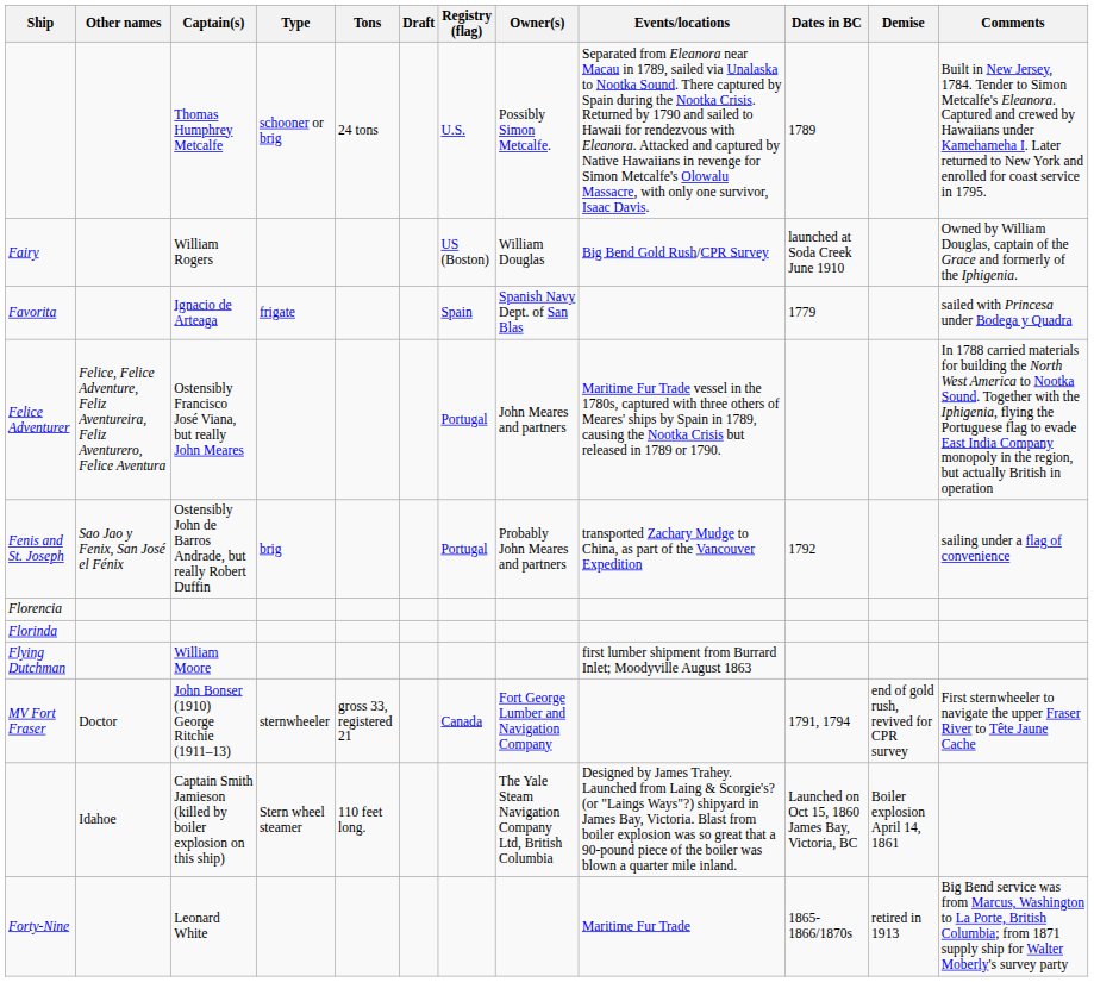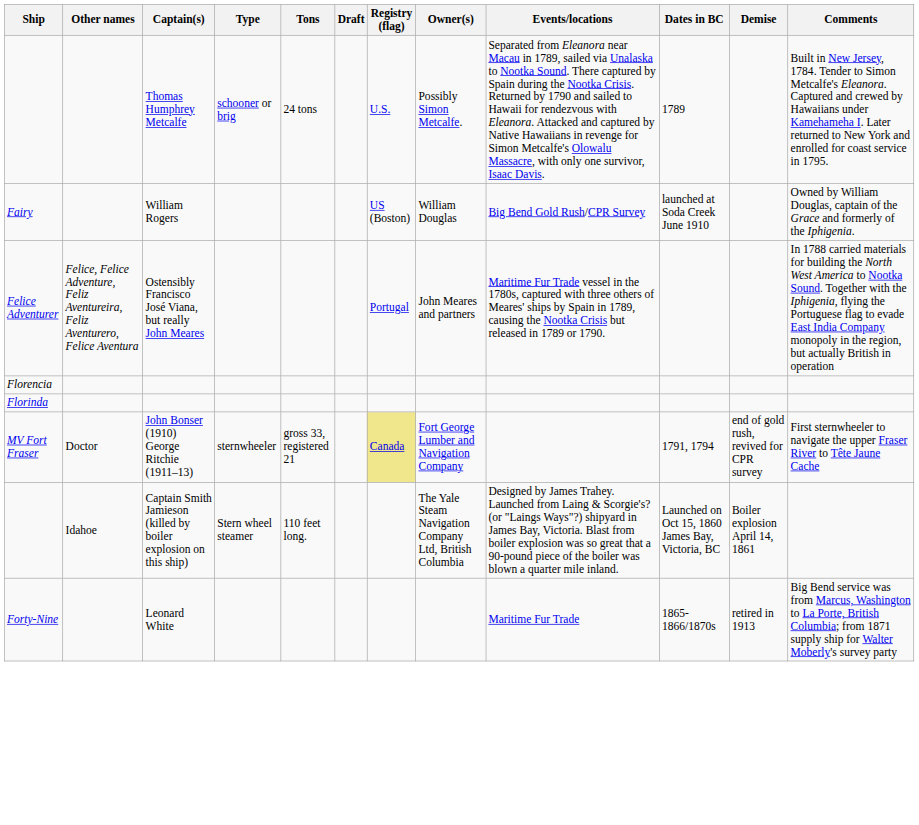 <table class="wikitable sortable" style="width:100%">
 <tr>
 <th>Ship</th>
 <th>Other names</th>
 <th>Captain(s)</th>
 <th>Type</th>
 <th>Tons </th>
 <th>Draft </th>
 <th>Registry (flag)</th>
 <th>Owner(s) </th>
 <th>Events/locations</th>
 <th>Dates in BC</th>
 <th>Demise </th>
 <th>Comments</th>
 </tr>
 <tr>
 <td><em></em></td>
 <td></td>
 <td><a href='#'>Thomas Humphrey Metcalfe</a></td>
 <td><a href='#'>schooner</a> or <a href='#'>brig</a></td>
 <td>24 tons</td>
 <td></td>
 <td><a href='#'>U.S.</a></td>
 <td>Possibly <a href='#'>Simon Metcalfe</a>.</td>
 <td>Separated from <em>Eleanora</em> near <a href='#'>Macau</a> in 1789, sailed via <a href='#'>Unalaska</a> to <a href='#'>Nootka Sound</a>. There captured by Spain during the <a href='#'>Nootka Crisis</a>. Returned by 1790 and sailed to Hawaii for rendezvous with <em>Eleanora</em>. Attacked and captured by Native Hawaiians in revenge for Simon Metcalfe's <a href='#'>Olowalu Massacre</a>, with only one survivor, <a href='#'>Isaac Davis</a>.</td>
 <td>1789</td>
 <td></td>
 <td>Built in <a href='#'>New Jersey</a>, 1784. Tender to Simon Metcalfe's <em>Eleanora</em>. Captured and crewed by Hawaiians under <a href='#'>Kamehameha I</a>. Later returned to New York and enrolled for coast service in 1795.</td>
 </tr>
 <tr>
 <td><em><a href='#'>Fairy</a></em></td>
 <td></td>
 <td>William Rogers</td>
 <td></td>
 <td></td>
 <td></td>
 <td><a href='#'>US</a> (Boston)</td>
 <td>William Douglas</td>
 <td><a href='#'>Big Bend Gold Rush</a>/<a href='#'>CPR Survey</a></td>
 <td>launched at Soda Creek June 1910</td>
 <td></td>
 <td>Owned by William Douglas, captain of the <em>Grace</em> and formerly of the <em>Iphigenia</em>.</td>
 </tr>
 <tr>
-<td><em><a href='#'>Favorita</a></em></td>
-<td></td>
-<td><a href='#'>Ignacio de Arteaga</a></td>
-<td><a href='#'>frigate</a></td>
-<td></td>
-<td></td>
-<td><a href='#'>Spain</a></td>
-<td><a href='#'>Spanish Navy</a> Dept. of <a href='#'>San Blas</a></td>
-<td></td>
-<td>1779</td>
-<td></td>
-<td>sailed with <em>Princesa</em> under <a href='#'>Bodega y Quadra</a></td>
-</tr>
-<tr>
 <td><em><a href='#'>Felice Adventurer</a></em></td>
 <td><em>Felice, Felice Adventure, Feliz Aventureira, Feliz Aventurero, Felice Aventura</em></td>
 <td>Ostensibly Francisco José Viana, but really <a href='#'>John Meares</a></td>
 <td></td>
 <td></td>
 <td></td>
 <td><a href='#'>Portugal</a></td>
 <td>John Meares and partners</td>
 <td><a href='#'>Maritime Fur Trade</a> vessel in the 1780s, captured with three others of Meares' ships by Spain in 1789, causing the <a href='#'>Nootka Crisis</a> but released in 1789 or 1790.</td>
 <td></td>
 <td></td>
 <td>In 1788 carried materials for building the <em>North West America</em> to <a href='#'>Nootka Sound</a>.  Together with the <em>Iphigenia</em>, flying the Portuguese flag to evade <a href='#'>East India Company</a> monopoly in the region, but actually British in operation</td>
-</tr>
-<tr>
-<td><em><a href='#'>Fenis and St. Joseph</a></em></td>
-<td><em>Sao Jao y Fenix</em>, <em>San José el Fénix</em></td>
-<td>Ostensibly John de Barros Andrade, but really Robert Duffin</td>
-<td><a href='#'>brig</a></td>
-<td></td>
-<td></td>
-<td><a href='#'>Portugal</a></td>
-<td>Probably John Meares and partners</td>
-<td>transported <a href='#'>Zachary Mudge</a> to China, as part of the <a href='#'>Vancouver Expedition</a></td>
-<td>1792</td>
-<td></td>
-<td>sailing under a <a href='#'>flag of convenience</a></td>
 </tr>
 <tr>
 <td><em>Florencia</em></td>
 <td></td>
 <td></td>
 <td></td>
 <td></td>
 <td></td>
 <td></td>
 <td></td>
 <td></td>
 <td></td>
 <td></td>
 <td></td>
 </tr>
 <tr>
 <td><em><a href='#'>Florinda</a></em></td>
 <td></td>
 <td></td>
 <td></td>
 <td></td>
 <td></td>
 <td></td>
 <td></td>
 <td></td>
 <td></td>
 <td></td>
 <td></td>
 </tr>
 <tr>
-<td><em><a href='#'>Flying Dutchman</a></em></td>
-<td></td>
-<td><a href='#'>William Moore</a></td>
-<td></td>
-<td></td>
-<td></td>
-<td></td>
-<td></td>
-<td>first lumber shipment from Burrard Inlet; Moodyville August 1863</td>
-<td></td>
-<td></td>
-<td></td>
-</tr>
-<tr>
 <td><em><a href='#'>MV Fort Fraser</a></em></td>
 <td>Doctor</td>
 <td><a href='#'>John Bonser</a> (1910) George Ritchie (1911–13)</td>
 <td>sternwheeler</td>
 <td>gross 33, registered 21</td>
 <td></td>
-<td><a href='#'>Canada</a></td>
+<td style="background: khaki;"><a href='#'>Canada</a></td>
 <td><a href='#'>Fort George Lumber and Navigation Company</a></td>
 <td></td>
 <td>1791, 1794</td>
 <td>end of gold rush, revived for CPR survey</td>
 <td>First sternwheeler to navigate the upper <a href='#'>Fraser River</a> to <a href='#'>Tête Jaune Cache</a></td>
 </tr>
 <tr>
 <td></td>
 <td>Idahoe</td>
 <td>Captain Smith Jamieson (killed by boiler explosion on this ship)</td>
 <td>Stern wheel steamer</td>
 <td>110 feet long.</td>
 <td></td>
 <td></td>
 <td>The Yale Steam Navigation Company Ltd, British Columbia</td>
 <td>Designed by James Trahey. Launched from Laing & Scorgie's? (or "Laings Ways"?) shipyard in James Bay, Victoria. Blast from boiler explosion was so great that a 90-pound piece of the boiler was blown a quarter mile inland.</td>
 <td>Launched on Oct 15, 1860 James Bay, Victoria, BC</td>
 <td>Boiler explosion April 14, 1861</td>
 <td></td>
 </tr>
 <tr>
 <td><em><a href='#'>Forty-Nine</a></em></td>
 <td></td>
 <td>Leonard White</td>
 <td></td>
 <td></td>
 <td></td>
 <td></td>
 <td></td>
 <td><a href='#'>Maritime Fur Trade</a></td>
 <td>1865-1866/1870s</td>
 <td>retired in 1913</td>
 <td>Big Bend service was from <a href='#'>Marcus, Washington</a> to <a href='#'>La Porte, British Columbia</a>; from 1871 supply ship for <a href='#'>Walter Moberly</a>'s survey party</td>
 </tr>
 </table>
